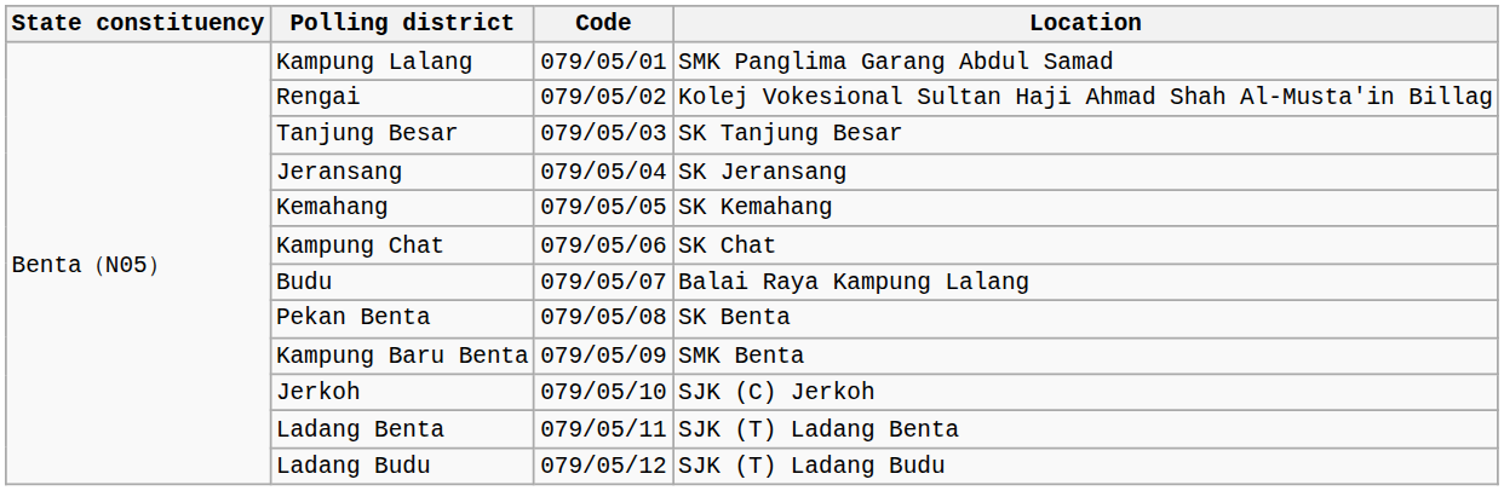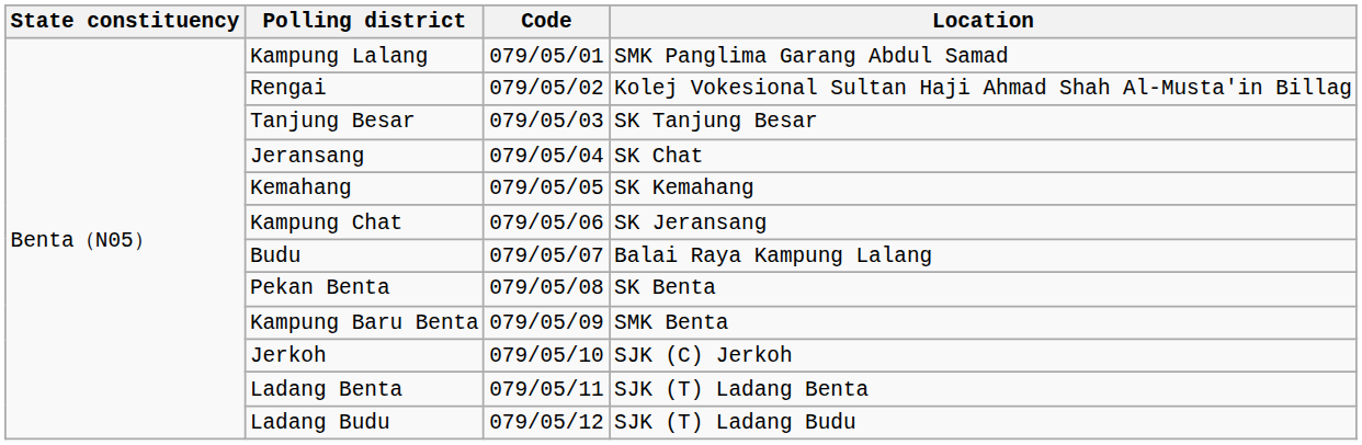 <table class="wikitable sortable mw-collapsible" style="white-space:nowrap;font-size:85%">
 <tr>
 <th>State constituency</th>
 <th>Polling district</th>
 <th>Code</th>
 <th>Location</th>
 </tr>
 <tr>
 <td rowspan="12">Benta（N05）</td>
 <td>Kampung Lalang</td>
 <td>079/05/01</td>
 <td>SMK Panglima Garang Abdul Samad</td>
 </tr>
 <tr>
 <td>Rengai</td>
 <td>079/05/02</td>
 <td>Kolej Vokesional Sultan Haji Ahmad Shah Al-Musta'in Billag</td>
 </tr>
 <tr>
 <td>Tanjung Besar</td>
 <td>079/05/03</td>
 <td>SK Tanjung Besar</td>
 </tr>
 <tr>
 <td>Jeransang</td>
 <td>079/05/04</td>
-<td>SK Jeransang</td>
+<td>SK Chat</td>
 </tr>
 <tr>
 <td>Kemahang</td>
 <td>079/05/05</td>
 <td>SK Kemahang</td>
 </tr>
 <tr>
 <td>Kampung Chat</td>
 <td>079/05/06</td>
-<td>SK Chat</td>
+<td>SK Jeransang</td>
 </tr>
 <tr>
 <td>Budu</td>
 <td>079/05/07</td>
 <td>Balai Raya Kampung Lalang</td>
 </tr>
 <tr>
 <td>Pekan Benta</td>
 <td>079/05/08</td>
 <td>SK Benta</td>
 </tr>
 <tr>
 <td>Kampung Baru Benta</td>
 <td>079/05/09</td>
 <td>SMK Benta</td>
 </tr>
 <tr>
 <td>Jerkoh</td>
 <td>079/05/10</td>
 <td>SJK (C) Jerkoh</td>
 </tr>
 <tr>
 <td>Ladang Benta</td>
 <td>079/05/11</td>
 <td>SJK (T) Ladang Benta</td>
 </tr>
 <tr>
 <td>Ladang Budu</td>
 <td>079/05/12</td>
 <td>SJK (T) Ladang Budu</td>
 </tr>
 </table>
